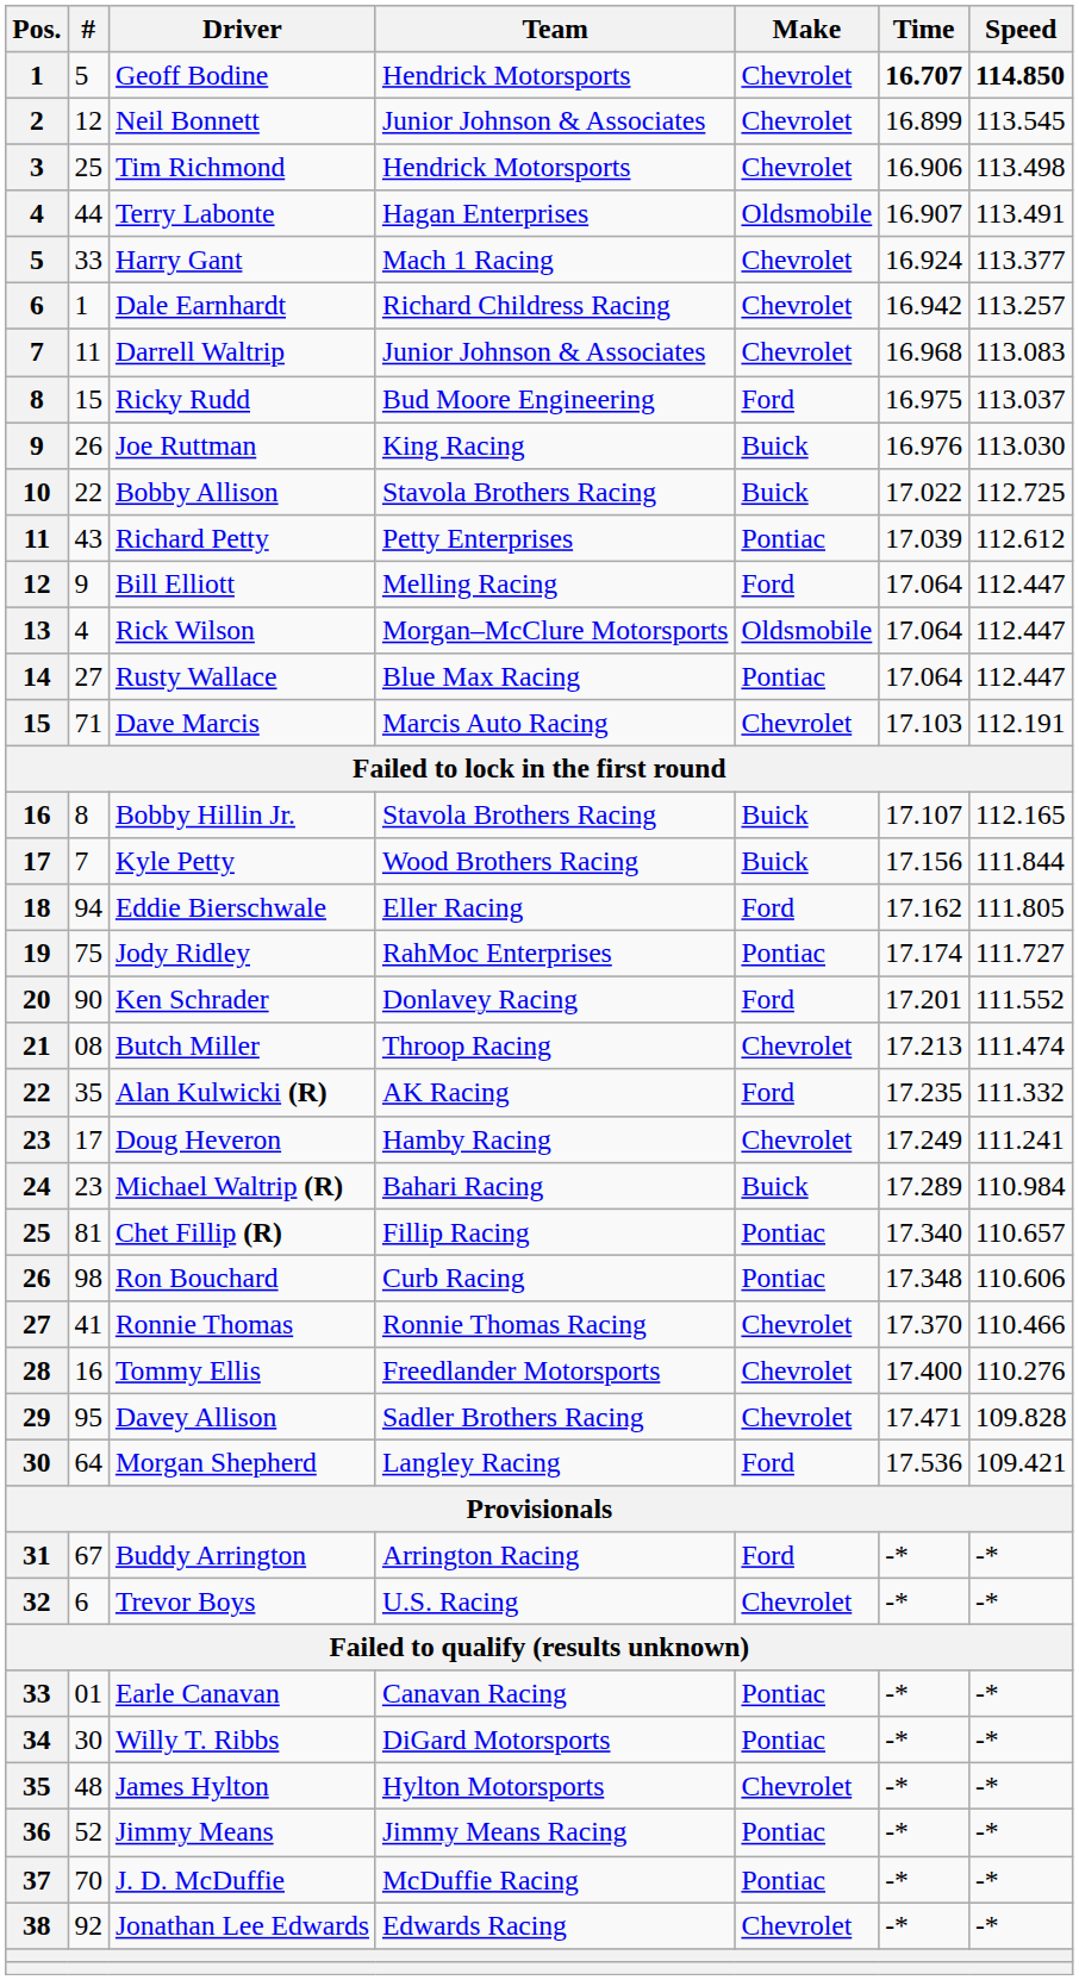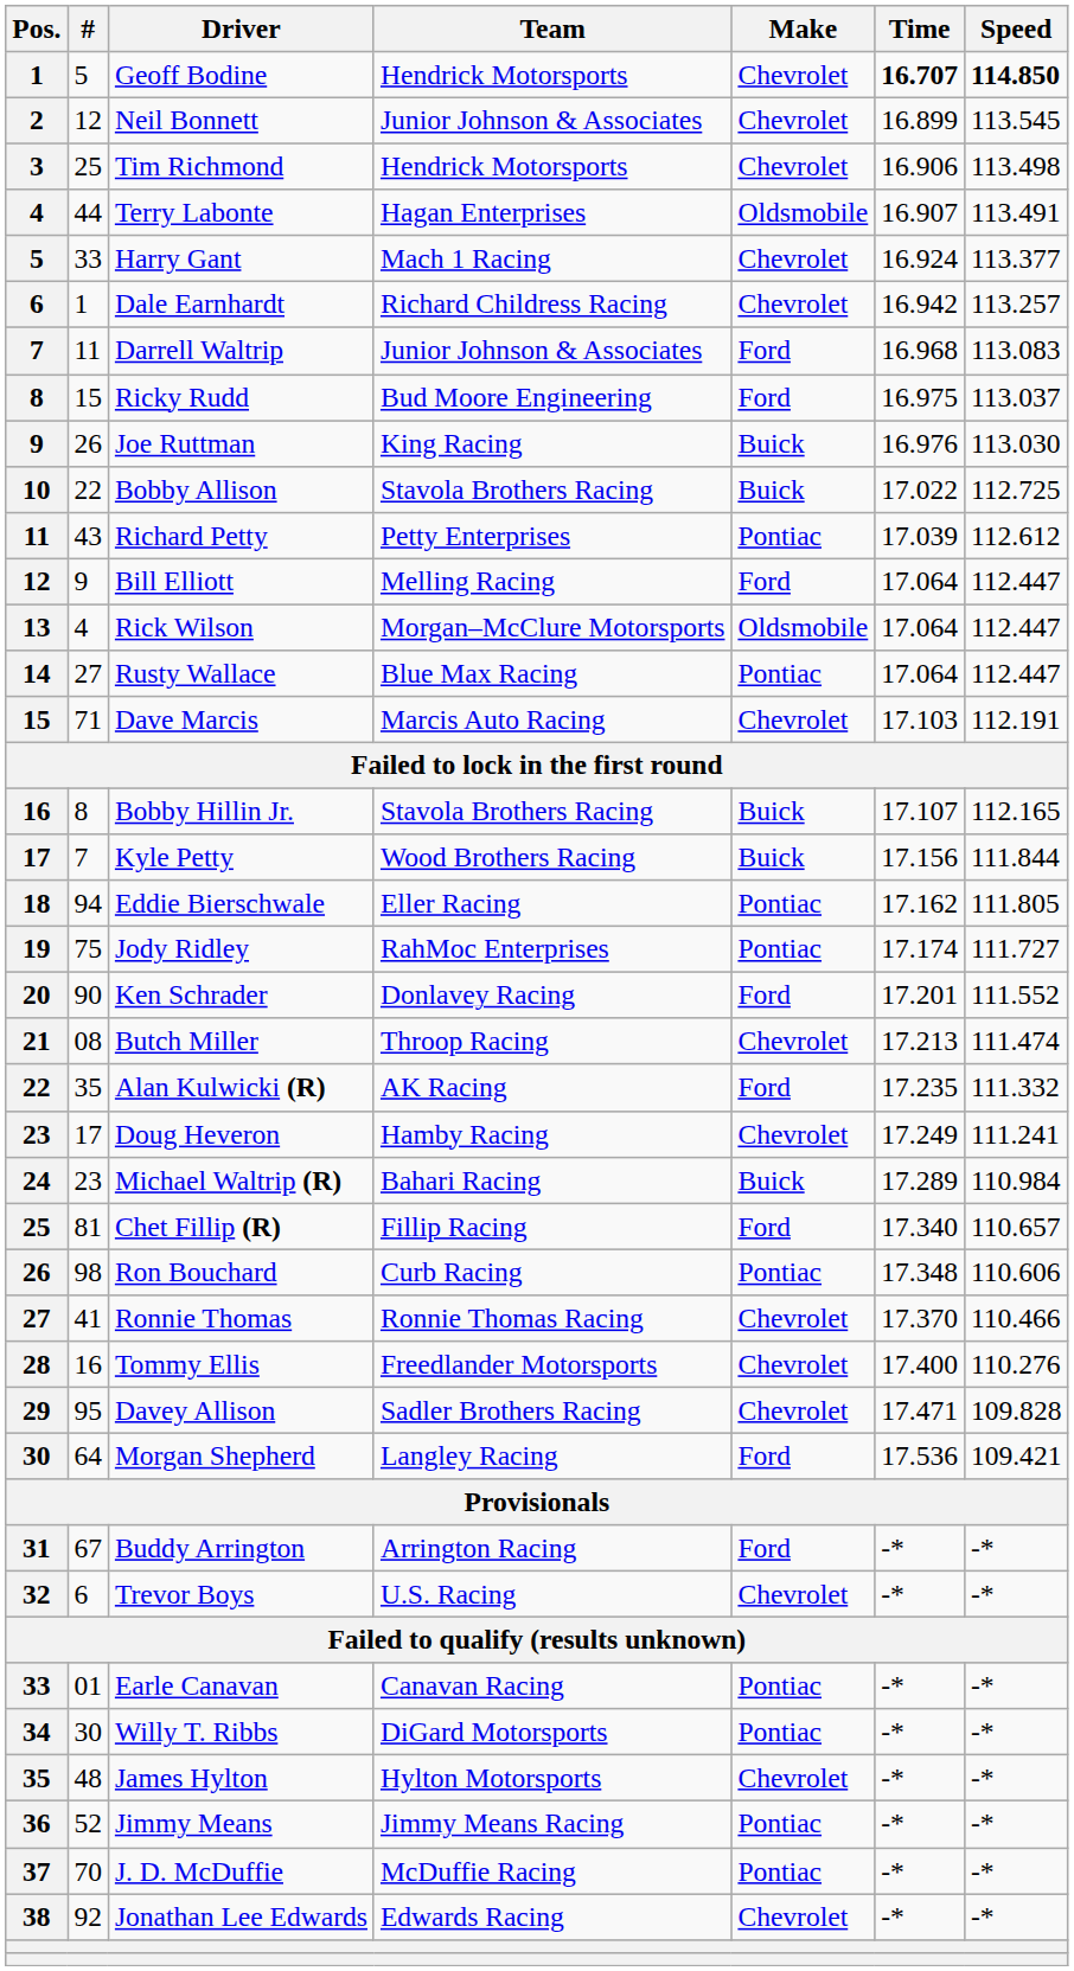 <table class="wikitable" style="font-size:95%">
 <tr>
 <th>Pos.</th>
 <th>#</th>
 <th>Driver</th>
 <th>Team</th>
 <th>Make</th>
 <th>Time</th>
 <th>Speed</th>
 </tr>
 <tr>
 <th>1</th>
 <td>5</td>
 <td><a href='#'>Geoff Bodine</a></td>
 <td><a href='#'>Hendrick Motorsports</a></td>
 <td><a href='#'>Chevrolet</a></td>
 <td><strong>16.707</strong></td>
 <td><strong>114.850</strong></td>
 </tr>
 <tr>
 <th>2</th>
 <td>12</td>
 <td><a href='#'>Neil Bonnett</a></td>
 <td><a href='#'>Junior Johnson & Associates</a></td>
 <td><a href='#'>Chevrolet</a></td>
 <td>16.899</td>
 <td>113.545</td>
 </tr>
 <tr>
 <th>3</th>
 <td>25</td>
 <td><a href='#'>Tim Richmond</a></td>
 <td><a href='#'>Hendrick Motorsports</a></td>
 <td><a href='#'>Chevrolet</a></td>
 <td>16.906</td>
 <td>113.498</td>
 </tr>
 <tr>
 <th>4</th>
 <td>44</td>
 <td><a href='#'>Terry Labonte</a></td>
 <td><a href='#'>Hagan Enterprises</a></td>
 <td><a href='#'>Oldsmobile</a></td>
 <td>16.907</td>
 <td>113.491</td>
 </tr>
 <tr>
 <th>5</th>
 <td>33</td>
 <td><a href='#'>Harry Gant</a></td>
 <td><a href='#'>Mach 1 Racing</a></td>
 <td><a href='#'>Chevrolet</a></td>
 <td>16.924</td>
 <td>113.377</td>
 </tr>
 <tr>
 <th>6</th>
 <td>1</td>
 <td><a href='#'>Dale Earnhardt</a></td>
 <td><a href='#'>Richard Childress Racing</a></td>
 <td><a href='#'>Chevrolet</a></td>
 <td>16.942</td>
 <td>113.257</td>
 </tr>
 <tr>
 <th>7</th>
 <td>11</td>
 <td><a href='#'>Darrell Waltrip</a></td>
 <td><a href='#'>Junior Johnson & Associates</a></td>
-<td><a href='#'>Chevrolet</a></td>
+<td><a href='#'>Ford</a></td>
 <td>16.968</td>
 <td>113.083</td>
 </tr>
 <tr>
 <th>8</th>
 <td>15</td>
 <td><a href='#'>Ricky Rudd</a></td>
 <td><a href='#'>Bud Moore Engineering</a></td>
 <td><a href='#'>Ford</a></td>
 <td>16.975</td>
 <td>113.037</td>
 </tr>
 <tr>
 <th>9</th>
 <td>26</td>
 <td><a href='#'>Joe Ruttman</a></td>
 <td><a href='#'>King Racing</a></td>
 <td><a href='#'>Buick</a></td>
 <td>16.976</td>
 <td>113.030</td>
 </tr>
 <tr>
 <th>10</th>
 <td>22</td>
 <td><a href='#'>Bobby Allison</a></td>
 <td><a href='#'>Stavola Brothers Racing</a></td>
 <td><a href='#'>Buick</a></td>
 <td>17.022</td>
 <td>112.725</td>
 </tr>
 <tr>
 <th>11</th>
 <td>43</td>
 <td><a href='#'>Richard Petty</a></td>
 <td><a href='#'>Petty Enterprises</a></td>
 <td><a href='#'>Pontiac</a></td>
 <td>17.039</td>
 <td>112.612</td>
 </tr>
 <tr>
 <th>12</th>
 <td>9</td>
 <td><a href='#'>Bill Elliott</a></td>
 <td><a href='#'>Melling Racing</a></td>
 <td><a href='#'>Ford</a></td>
 <td>17.064</td>
 <td>112.447</td>
 </tr>
 <tr>
 <th>13</th>
 <td>4</td>
 <td><a href='#'>Rick Wilson</a></td>
 <td><a href='#'>Morgan–McClure Motorsports</a></td>
 <td><a href='#'>Oldsmobile</a></td>
 <td>17.064</td>
 <td>112.447</td>
 </tr>
 <tr>
 <th>14</th>
 <td>27</td>
 <td><a href='#'>Rusty Wallace</a></td>
 <td><a href='#'>Blue Max Racing</a></td>
 <td><a href='#'>Pontiac</a></td>
 <td>17.064</td>
 <td>112.447</td>
 </tr>
 <tr>
 <th>15</th>
 <td>71</td>
 <td><a href='#'>Dave Marcis</a></td>
 <td><a href='#'>Marcis Auto Racing</a></td>
 <td><a href='#'>Chevrolet</a></td>
 <td>17.103</td>
 <td>112.191</td>
 </tr>
 <tr>
 <th colspan="7">Failed to lock in the first round</th>
 </tr>
 <tr>
 <th>16</th>
 <td>8</td>
 <td><a href='#'>Bobby Hillin Jr.</a></td>
 <td><a href='#'>Stavola Brothers Racing</a></td>
 <td><a href='#'>Buick</a></td>
 <td>17.107</td>
 <td>112.165</td>
 </tr>
 <tr>
 <th>17</th>
 <td>7</td>
 <td><a href='#'>Kyle Petty</a></td>
 <td><a href='#'>Wood Brothers Racing</a></td>
 <td><a href='#'>Buick</a></td>
 <td>17.156</td>
 <td>111.844</td>
 </tr>
 <tr>
 <th>18</th>
 <td>94</td>
 <td><a href='#'>Eddie Bierschwale</a></td>
 <td><a href='#'>Eller Racing</a></td>
-<td><a href='#'>Ford</a></td>
+<td><a href='#'>Pontiac</a></td>
 <td>17.162</td>
 <td>111.805</td>
 </tr>
 <tr>
 <th>19</th>
 <td>75</td>
 <td><a href='#'>Jody Ridley</a></td>
 <td><a href='#'>RahMoc Enterprises</a></td>
 <td><a href='#'>Pontiac</a></td>
 <td>17.174</td>
 <td>111.727</td>
 </tr>
 <tr>
 <th>20</th>
 <td>90</td>
 <td><a href='#'>Ken Schrader</a></td>
 <td><a href='#'>Donlavey Racing</a></td>
 <td><a href='#'>Ford</a></td>
 <td>17.201</td>
 <td>111.552</td>
 </tr>
 <tr>
 <th>21</th>
 <td>08</td>
 <td><a href='#'>Butch Miller</a></td>
 <td><a href='#'>Throop Racing</a></td>
 <td><a href='#'>Chevrolet</a></td>
 <td>17.213</td>
 <td>111.474</td>
 </tr>
 <tr>
 <th>22</th>
 <td>35</td>
 <td><a href='#'>Alan Kulwicki</a> <strong>(R)</strong></td>
 <td><a href='#'>AK Racing</a></td>
 <td><a href='#'>Ford</a></td>
 <td>17.235</td>
 <td>111.332</td>
 </tr>
 <tr>
 <th>23</th>
 <td>17</td>
 <td><a href='#'>Doug Heveron</a></td>
 <td><a href='#'>Hamby Racing</a></td>
 <td><a href='#'>Chevrolet</a></td>
 <td>17.249</td>
 <td>111.241</td>
 </tr>
 <tr>
 <th>24</th>
 <td>23</td>
 <td><a href='#'>Michael Waltrip</a> <strong>(R)</strong></td>
 <td><a href='#'>Bahari Racing</a></td>
 <td><a href='#'>Buick</a></td>
 <td>17.289</td>
 <td>110.984</td>
 </tr>
 <tr>
 <th>25</th>
 <td>81</td>
 <td><a href='#'>Chet Fillip</a> <strong>(R)</strong></td>
 <td><a href='#'>Fillip Racing</a></td>
-<td><a href='#'>Pontiac</a></td>
+<td><a href='#'>Ford</a></td>
 <td>17.340</td>
 <td>110.657</td>
 </tr>
 <tr>
 <th>26</th>
 <td>98</td>
 <td><a href='#'>Ron Bouchard</a></td>
 <td><a href='#'>Curb Racing</a></td>
 <td><a href='#'>Pontiac</a></td>
 <td>17.348</td>
 <td>110.606</td>
 </tr>
 <tr>
 <th>27</th>
 <td>41</td>
 <td><a href='#'>Ronnie Thomas</a></td>
 <td><a href='#'>Ronnie Thomas Racing</a></td>
 <td><a href='#'>Chevrolet</a></td>
 <td>17.370</td>
 <td>110.466</td>
 </tr>
 <tr>
 <th>28</th>
 <td>16</td>
 <td><a href='#'>Tommy Ellis</a></td>
 <td><a href='#'>Freedlander Motorsports</a></td>
 <td><a href='#'>Chevrolet</a></td>
 <td>17.400</td>
 <td>110.276</td>
 </tr>
 <tr>
 <th>29</th>
 <td>95</td>
 <td><a href='#'>Davey Allison</a></td>
 <td><a href='#'>Sadler Brothers Racing</a></td>
 <td><a href='#'>Chevrolet</a></td>
 <td>17.471</td>
 <td>109.828</td>
 </tr>
 <tr>
 <th>30</th>
 <td>64</td>
 <td><a href='#'>Morgan Shepherd</a></td>
 <td><a href='#'>Langley Racing</a></td>
 <td><a href='#'>Ford</a></td>
 <td>17.536</td>
 <td>109.421</td>
 </tr>
 <tr>
 <th colspan="7">Provisionals</th>
 </tr>
 <tr>
 <th>31</th>
 <td>67</td>
 <td><a href='#'>Buddy Arrington</a></td>
 <td><a href='#'>Arrington Racing</a></td>
 <td><a href='#'>Ford</a></td>
 <td>-*</td>
 <td>-*</td>
 </tr>
 <tr>
 <th>32</th>
 <td>6</td>
 <td><a href='#'>Trevor Boys</a></td>
 <td><a href='#'>U.S. Racing</a></td>
 <td><a href='#'>Chevrolet</a></td>
 <td>-*</td>
 <td>-*</td>
 </tr>
 <tr>
 <th colspan="7">Failed to qualify (results unknown)</th>
 </tr>
 <tr>
 <th>33</th>
 <td>01</td>
 <td><a href='#'>Earle Canavan</a></td>
 <td><a href='#'>Canavan Racing</a></td>
 <td><a href='#'>Pontiac</a></td>
 <td>-*</td>
 <td>-*</td>
 </tr>
 <tr>
 <th>34</th>
 <td>30</td>
 <td><a href='#'>Willy T. Ribbs</a></td>
 <td><a href='#'>DiGard Motorsports</a></td>
 <td><a href='#'>Pontiac</a></td>
 <td>-*</td>
 <td>-*</td>
 </tr>
 <tr>
 <th>35</th>
 <td>48</td>
 <td><a href='#'>James Hylton</a></td>
 <td><a href='#'>Hylton Motorsports</a></td>
 <td><a href='#'>Chevrolet</a></td>
 <td>-*</td>
 <td>-*</td>
 </tr>
 <tr>
 <th>36</th>
 <td>52</td>
 <td><a href='#'>Jimmy Means</a></td>
 <td><a href='#'>Jimmy Means Racing</a></td>
 <td><a href='#'>Pontiac</a></td>
 <td>-*</td>
 <td>-*</td>
 </tr>
 <tr>
 <th>37</th>
 <td>70</td>
 <td><a href='#'>J. D. McDuffie</a></td>
 <td><a href='#'>McDuffie Racing</a></td>
 <td><a href='#'>Pontiac</a></td>
 <td>-*</td>
 <td>-*</td>
 </tr>
 <tr>
 <th>38</th>
 <td>92</td>
 <td><a href='#'>Jonathan Lee Edwards</a></td>
 <td><a href='#'>Edwards Racing</a></td>
 <td><a href='#'>Chevrolet</a></td>
 <td>-*</td>
 <td>-*</td>
 </tr>
 <tr>
 <th colspan="7"></th>
 </tr>
 <tr>
 <th colspan="7"></th>
 </tr>
 </table>
